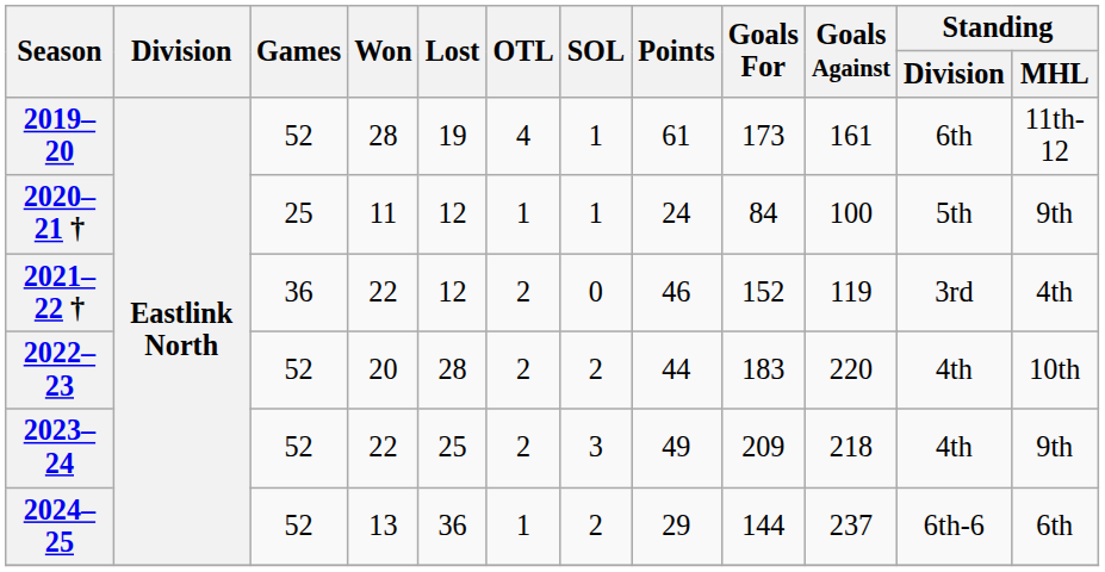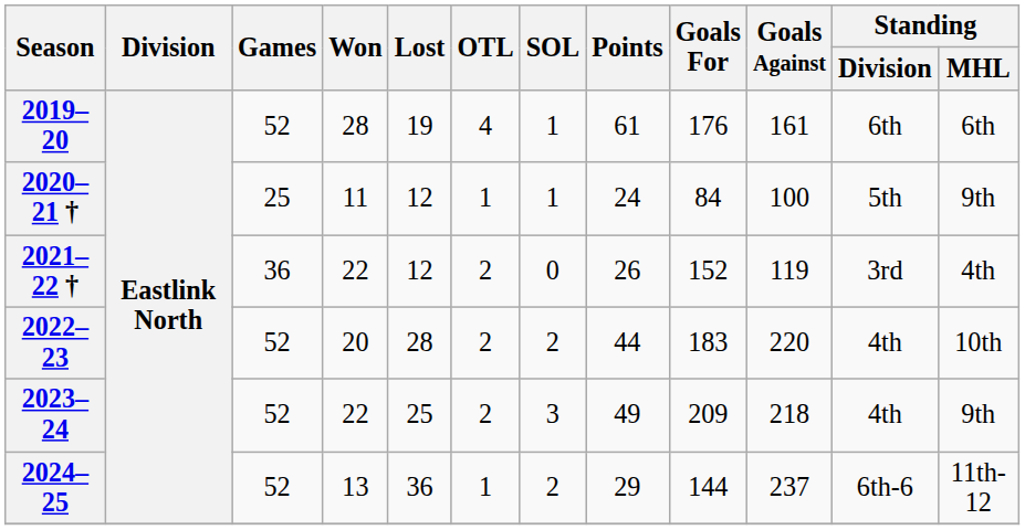 <table class="wikitable" style="text-align:center">
 <tr>
 <th scope="col" rowspan="2">Season</th>
 <th scope="col" rowspan="2">Division</th>
 <th scope="col" rowspan="2">Games</th>
 <th scope="col" rowspan="2">Won</th>
 <th scope="col" rowspan="2">Lost</th>
 <th scope="col" rowspan="2">OTL</th>
 <th scope="col" rowspan="2">SOL</th>
 <th scope="col" rowspan="2">Points</th>
 <th scope="col" rowspan="2">Goals<br>For</th>
 <th scope="col" rowspan="2">Goals<br><small>Against</small></th>
 <th scope="col" colspan="2">Standing</th>
 </tr>
 <tr>
 <th scope="col">Division</th>
 <th scope="col">MHL</th>
 </tr>
 <tr>
 <th scope="row"><a href='#'>2019–20</a></th>
 <th rowspan="6">Eastlink North</th>
 <td>52</td>
 <td>28</td>
 <td>19</td>
 <td>4</td>
 <td>1</td>
 <td>61</td>
-<td>173</td>
+<td>176</td>
 <td>161</td>
 <td>6th</td>
-<td>11th-12</td>
+<td>6th</td>
 </tr>
 <tr>
 <th><a href='#'>2020–21</a> †</th>
 <td>25</td>
 <td>11</td>
 <td>12</td>
 <td>1</td>
 <td>1</td>
 <td>24</td>
 <td>84</td>
 <td>100</td>
 <td>5th</td>
 <td>9th</td>
 </tr>
 <tr>
 <th><a href='#'>2021–22</a> †</th>
 <td>36</td>
 <td>22</td>
 <td>12</td>
 <td>2</td>
 <td>0</td>
-<td>46</td>
+<td>26</td>
 <td>152</td>
 <td>119</td>
 <td>3rd</td>
 <td>4th</td>
 </tr>
 <tr>
 <th><a href='#'>2022–23</a></th>
 <td>52</td>
 <td>20</td>
 <td>28</td>
 <td>2</td>
 <td>2</td>
 <td>44</td>
 <td>183</td>
 <td>220</td>
 <td>4th</td>
 <td>10th</td>
 </tr>
 <tr>
 <th><a href='#'>2023–24</a></th>
 <td>52</td>
 <td>22</td>
 <td>25</td>
 <td>2</td>
 <td>3</td>
 <td>49</td>
 <td>209</td>
 <td>218</td>
 <td>4th</td>
 <td>9th</td>
 </tr>
 <tr>
 <th><a href='#'>2024–25</a></th>
 <td>52</td>
 <td>13</td>
 <td>36</td>
 <td>1</td>
 <td>2</td>
 <td>29</td>
 <td>144</td>
 <td>237</td>
 <td>6th-6</td>
-<td>6th</td>
+<td>11th-12</td>
 </tr>
 <tr align="center"  bgcolor="blue"  style="color:white">
 </tr>
 </table>
